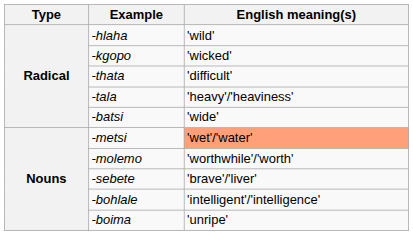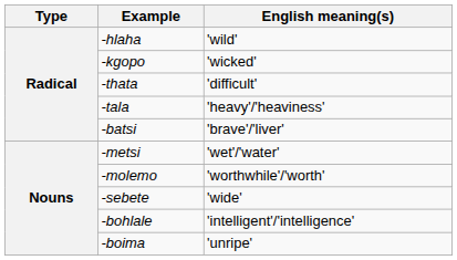 <table class = "wikitable" width = "500">
 <tr>
 <th>Type</th>
 <th>Example</th>
 <th>English meaning(s)</th>
 </tr>
 <tr>
 <th rowspan = "5">Radical</th>
 <td> <em>-hlaha</em></td>
 <td>'wild'</td>
 </tr>
 <tr>
 <td> <em>-kgopo</em></td>
 <td>'wicked'</td>
 </tr>
 <tr>
 <td> <em>-thata</em></td>
 <td>'difficult'</td>
 </tr>
 <tr>
 <td> <em>-tala</em></td>
 <td>'heavy'/'heaviness'</td>
 </tr>
 <tr>
 <td> <em>-batsi</em></td>
-<td>'wide'</td>
+<td>'brave'/'liver'</td>
 </tr>
 <tr>
 <th rowspan = "5">Nouns</th>
 <td> <em>-metsi</em></td>
-<td style="background: lightsalmon;">'wet'/'water'</td>
+<td>'wet'/'water'</td>
 </tr>
 <tr>
 <td> <em>-molemo</em></td>
 <td>'worthwhile'/'worth'</td>
 </tr>
 <tr>
 <td> <em>-sebete</em></td>
-<td>'brave'/'liver'</td>
+<td>'wide'</td>
 </tr>
 <tr>
 <td> <em>-bohlale</em></td>
 <td>'intelligent'/'intelligence'</td>
 </tr>
 <tr>
 <td> <em>-boima</em></td>
 <td>'unripe'</td>
 </tr>
 </table>
